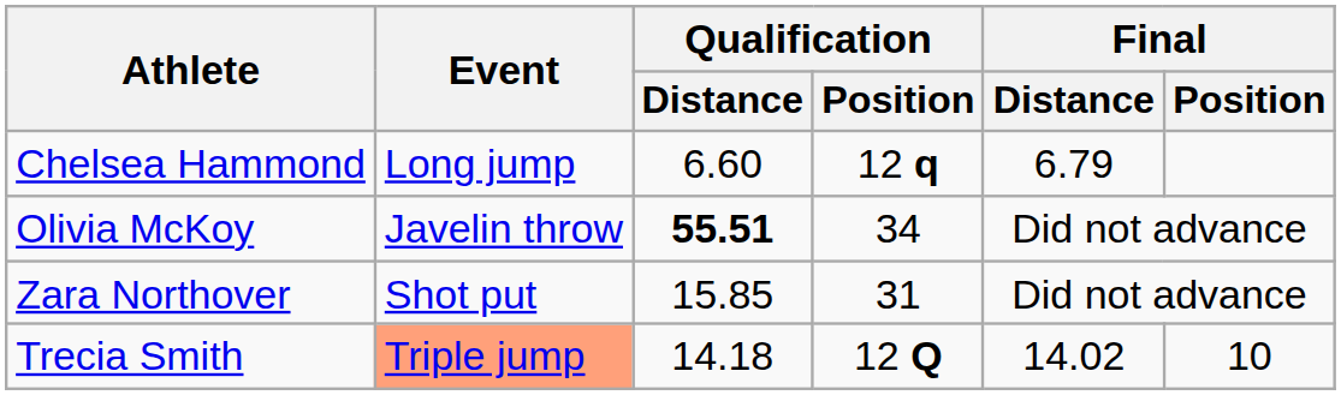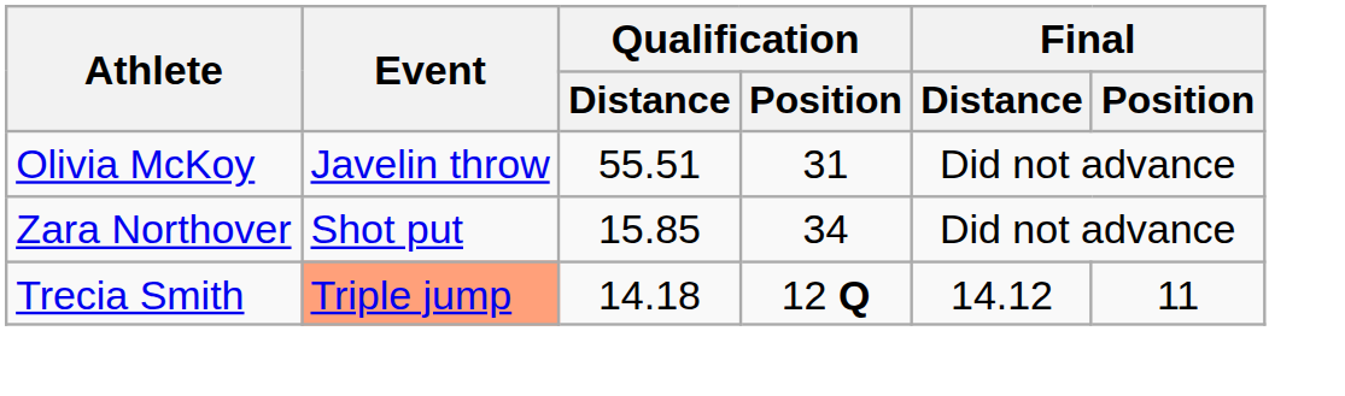 <table class=wikitable style="font-size:90%">
 <tr>
 <th rowspan="2">Athlete</th>
 <th rowspan="2">Event</th>
 <th colspan="2">Qualification</th>
 <th colspan="2">Final</th>
 </tr>
 <tr style="font-size:95%">
 <th>Distance</th>
 <th>Position</th>
 <th>Distance</th>
 <th>Position</th>
 </tr>
 <tr align=center>
-<td align=left><a href='#'>Chelsea Hammond</a></td>
-<td align=left><a href='#'>Long jump</a></td>
-<td>6.60</td>
-<td>12 <strong>q</strong></td>
-<td>6.79</td>
-<td></td>
-</tr>
-<tr align=center>
 <td align=left><a href='#'>Olivia McKoy</a></td>
 <td align=left><a href='#'>Javelin throw</a></td>
-<td><strong>55.51</strong></td>
-<td>34</td>
+<td>55.51</td>
+<td>31</td>
 <td colspan="2">Did not advance</td>
 </tr>
 <tr align=center>
 <td align=left><a href='#'>Zara Northover</a></td>
 <td align=left><a href='#'>Shot put</a></td>
 <td>15.85</td>
-<td>31</td>
+<td>34</td>
 <td colspan="2">Did not advance</td>
 </tr>
 <tr align=center>
 <td align=left><a href='#'>Trecia Smith</a></td>
 <td align=left style="background: lightsalmon;"><a href='#'>Triple jump</a></td>
 <td>14.18</td>
 <td>12 <strong>Q</strong></td>
-<td>14.02</td>
-<td>10</td>
+<td>14.12</td>
+<td>11</td>
 </tr>
 </table>
